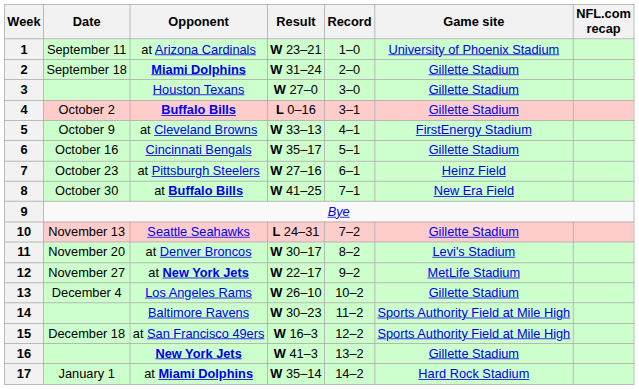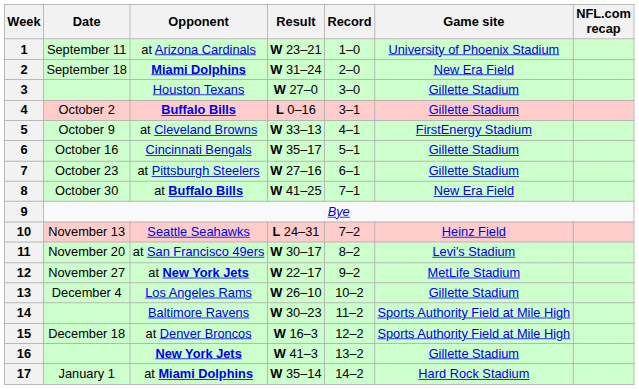 <table class="wikitable" style="text-align:center">
 <tr>
 <th>Week</th>
 <th>Date</th>
 <th>Opponent</th>
 <th>Result</th>
 <th>Record</th>
 <th>Game site</th>
 <th>NFL.com<br>recap</th>
 </tr>
 <tr style="background:#cfc">
 <th>1</th>
 <td>September 11</td>
 <td>at <a href='#'>Arizona Cardinals</a></td>
 <td><strong>W</strong> 23–21</td>
 <td>1–0</td>
 <td><a href='#'>University of Phoenix Stadium</a></td>
 <td></td>
 </tr>
 <tr style="background:#cfc">
 <th>2</th>
 <td>September 18</td>
 <td><strong><a href='#'>Miami Dolphins</a></strong></td>
 <td><strong>W</strong> 31–24</td>
 <td>2–0</td>
-<td><a href='#'>Gillette Stadium</a></td>
+<td><a href='#'>New Era Field</a></td>
 <td></td>
 </tr>
 <tr style="background:#cfc">
 <th>3</th>
 <td></td>
 <td><a href='#'>Houston Texans</a></td>
 <td><strong>W</strong> 27–0</td>
 <td>3–0</td>
 <td><a href='#'>Gillette Stadium</a></td>
 <td></td>
 </tr>
 <tr style="background:#fcc">
 <th>4</th>
 <td>October 2</td>
 <td><strong><a href='#'>Buffalo Bills</a></strong></td>
 <td><strong>L</strong> 0–16</td>
 <td>3–1</td>
 <td><a href='#'>Gillette Stadium</a></td>
 <td></td>
 </tr>
 <tr style="background:#cfc">
 <th>5</th>
 <td>October 9</td>
 <td>at <a href='#'>Cleveland Browns</a></td>
 <td><strong>W</strong> 33–13</td>
 <td>4–1</td>
 <td><a href='#'>FirstEnergy Stadium</a></td>
 <td></td>
 </tr>
 <tr style="background:#cfc">
 <th>6</th>
 <td>October 16</td>
 <td><a href='#'>Cincinnati Bengals</a></td>
 <td><strong>W</strong> 35–17</td>
 <td>5–1</td>
 <td><a href='#'>Gillette Stadium</a></td>
 <td></td>
 </tr>
 <tr style="background:#cfc">
 <th>7</th>
 <td>October 23</td>
 <td>at <a href='#'>Pittsburgh Steelers</a></td>
 <td><strong>W</strong> 27–16</td>
 <td>6–1</td>
-<td><a href='#'>Heinz Field</a></td>
+<td><a href='#'>Gillette Stadium</a></td>
 <td></td>
 </tr>
 <tr style="background:#cfc">
 <th>8</th>
 <td>October 30</td>
 <td>at <strong><a href='#'>Buffalo Bills</a></strong></td>
 <td><strong>W</strong> 41–25</td>
 <td>7–1</td>
 <td><a href='#'>New Era Field</a></td>
 <td></td>
 </tr>
 <tr style="background:">
 <th>9</th>
 <td colspan=6><em><a href='#'>Bye</a></em></td>
 </tr>
 <tr style="background:#fcc">
 <th>10</th>
 <td>November 13</td>
 <td><a href='#'>Seattle Seahawks</a></td>
 <td><strong>L</strong> 24–31</td>
 <td>7–2</td>
-<td><a href='#'>Gillette Stadium</a></td>
+<td><a href='#'>Heinz Field</a></td>
 <td></td>
 </tr>
 <tr style="background:#cfc">
 <th>11</th>
 <td>November 20</td>
-<td>at <a href='#'>Denver Broncos</a></td>
+<td>at <a href='#'>San Francisco 49ers</a></td>
 <td><strong>W</strong> 30–17</td>
 <td>8–2</td>
 <td><a href='#'>Levi's Stadium</a></td>
 <td></td>
 </tr>
 <tr style="background:#cfc">
 <th>12</th>
 <td>November 27</td>
 <td>at <strong><a href='#'>New York Jets</a></strong></td>
 <td><strong>W</strong> 22–17</td>
 <td>9–2</td>
 <td><a href='#'>MetLife Stadium</a></td>
 <td></td>
 </tr>
 <tr style="background:#cfc">
 <th>13</th>
 <td>December 4</td>
 <td><a href='#'>Los Angeles Rams</a></td>
 <td><strong>W</strong> 26–10</td>
 <td>10–2</td>
 <td><a href='#'>Gillette Stadium</a></td>
 <td></td>
 </tr>
 <tr style="background:#cfc">
 <th>14</th>
 <td></td>
 <td><a href='#'>Baltimore Ravens</a></td>
 <td><strong>W</strong> 30–23</td>
 <td>11–2</td>
 <td><a href='#'>Sports Authority Field at Mile High</a></td>
 <td></td>
 </tr>
 <tr style="background:#cfc">
 <th>15</th>
 <td>December 18</td>
-<td>at <a href='#'>San Francisco 49ers</a></td>
+<td>at <a href='#'>Denver Broncos</a></td>
 <td><strong>W</strong> 16–3</td>
 <td>12–2</td>
 <td><a href='#'>Sports Authority Field at Mile High</a></td>
 <td></td>
 </tr>
 <tr style="background:#cfc">
 <th>16</th>
 <td></td>
 <td><strong><a href='#'>New York Jets</a></strong></td>
 <td><strong>W</strong> 41–3</td>
 <td>13–2</td>
 <td><a href='#'>Gillette Stadium</a></td>
 <td></td>
 </tr>
 <tr style="background:#cfc">
 <th>17</th>
 <td>January 1</td>
 <td>at <strong><a href='#'>Miami Dolphins</a></strong></td>
 <td><strong>W</strong> 35–14</td>
 <td>14–2</td>
 <td><a href='#'>Hard Rock Stadium</a></td>
 <td></td>
 </tr>
 </table>
